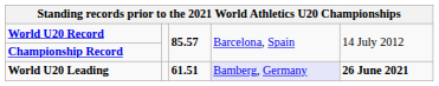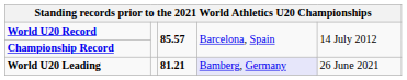 <table class="wikitable" width=65%>
 <tr>
 <th colspan=5>Standing records prior to the 2021 World Athletics U20 Championships</th>
 </tr>
 <tr>
 <td><strong><a href='#'>World U20 Record</a></strong></td>
 <td rowspan=2></td>
 <td rowspan=2><strong>85.57</strong></td>
 <td rowspan=2><a href='#'>Barcelona</a>, <a href='#'>Spain</a></td>
 <td rowspan=2>14 July 2012</td>
 </tr>
 <tr>
 <td><strong><a href='#'>Championship Record</a></strong></td>
 </tr>
 <tr>
 <td><strong>World U20 Leading</strong></td>
 <td></td>
-<td><strong>61.51</strong></td>
+<td><strong>81.21</strong></td>
 <td style="background: lavender;"><a href='#'>Bamberg</a>, <a href='#'>Germany</a></td>
-<td><strong>26 June 2021</strong></td>
+<td>26 June 2021</td>
 </tr>
 </table>
